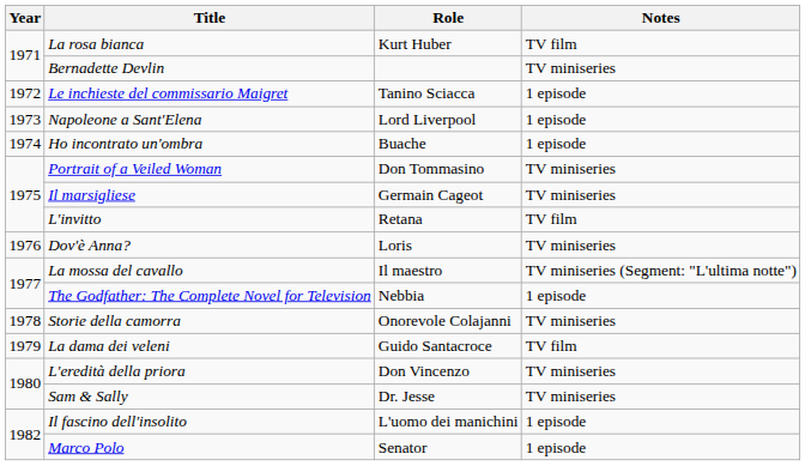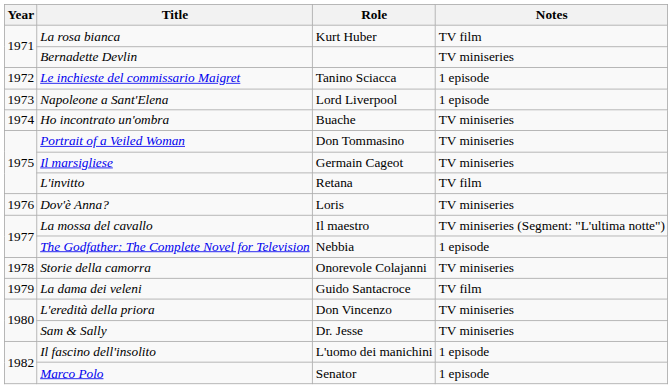 <table class="wikitable plainrowheaders sortable">
 <tr>
 <th scope="col">Year</th>
 <th scope="col">Title</th>
 <th scope="col">Role</th>
 <th scope="col">Notes</th>
 </tr>
 <tr>
 <td rowspan=2>1971</td>
 <td><em>La rosa bianca</em></td>
 <td>Kurt Huber</td>
 <td>TV film</td>
 </tr>
 <tr>
 <td><em>Bernadette Devlin</em></td>
 <td></td>
 <td>TV miniseries</td>
 </tr>
 <tr>
 <td>1972</td>
 <td><em><a href='#'>Le inchieste del commissario Maigret</a></em></td>
 <td>Tanino Sciacca</td>
 <td>1 episode</td>
 </tr>
 <tr>
 <td>1973</td>
 <td><em>Napoleone a Sant'Elena</em></td>
 <td>Lord Liverpool</td>
 <td>1 episode</td>
 </tr>
 <tr>
 <td>1974</td>
 <td><em>Ho incontrato un'ombra</em></td>
 <td>Buache</td>
-<td>1 episode</td>
+<td>TV miniseries</td>
 </tr>
 <tr>
 <td rowspan=3>1975</td>
 <td><em><a href='#'>Portrait of a Veiled Woman</a></em></td>
 <td>Don Tommasino</td>
 <td>TV miniseries</td>
 </tr>
 <tr>
 <td><em><a href='#'>Il marsigliese</a></em></td>
 <td>Germain Cageot</td>
 <td>TV miniseries</td>
 </tr>
 <tr>
 <td><em>L'invitto</em></td>
 <td>Retana</td>
 <td>TV film</td>
 </tr>
 <tr>
 <td>1976</td>
 <td><em>Dov'è Anna?</em></td>
 <td>Loris</td>
 <td>TV miniseries</td>
 </tr>
 <tr>
 <td rowspan=2>1977</td>
 <td><em>La mossa del cavallo</em></td>
 <td>Il maestro</td>
 <td>TV miniseries (Segment: "L'ultima notte")</td>
 </tr>
 <tr>
 <td><em><a href='#'>The Godfather: The Complete Novel for Television</a></em></td>
 <td>Nebbia</td>
 <td>1 episode</td>
 </tr>
 <tr>
 <td>1978</td>
 <td><em>Storie della camorra</em></td>
 <td>Onorevole Colajanni</td>
 <td>TV miniseries</td>
 </tr>
 <tr>
 <td>1979</td>
 <td><em>La dama dei veleni</em></td>
 <td>Guido Santacroce</td>
 <td>TV film</td>
 </tr>
 <tr>
 <td rowspan=2>1980</td>
 <td><em>L'eredità della priora</em></td>
 <td>Don Vincenzo</td>
 <td>TV miniseries</td>
 </tr>
 <tr>
 <td><em>Sam & Sally</em></td>
 <td>Dr. Jesse</td>
 <td>TV miniseries</td>
 </tr>
 <tr>
 <td rowspan=2>1982</td>
 <td><em>Il fascino dell'insolito</em></td>
 <td>L'uomo dei manichini</td>
 <td>1 episode</td>
 </tr>
 <tr>
 <td><em><a href='#'>Marco Polo</a></em></td>
 <td>Senator</td>
 <td>1 episode</td>
 </tr>
 </table>
